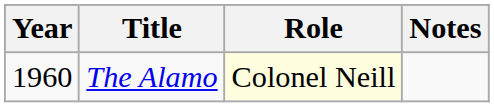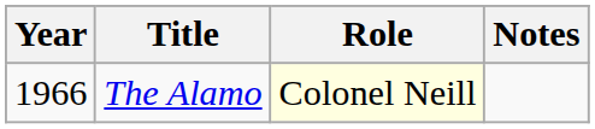 <table class="wikitable">
 <tr>
 <th>Year</th>
 <th>Title</th>
 <th>Role</th>
 <th>Notes</th>
 </tr>
 <tr>
-<td>1960</td>
+<td>1966</td>
 <td><em><a href='#'>The Alamo</a></em></td>
 <td style="background: lightyellow;">Colonel Neill</td>
 <td></td>
 </tr>
 </table>
